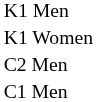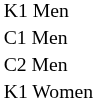 <table>
 <tr>
 <td>K1 Men</td>
 <td></td>
 <td></td>
 <td></td>
 </tr>
 <tr>
-<td>K1 Women</td>
+<td>C1 Men</td>
 <td></td>
 <td></td>
 <td></td>
 </tr>
 <tr>
 <td>C2 Men</td>
 <td><br></td>
 <td><br></td>
 <td><br></td>
 </tr>
 <tr>
-<td>C1 Men</td>
+<td>K1 Women</td>
 <td></td>
 <td></td>
 <td></td>
 </tr>
 </table>
